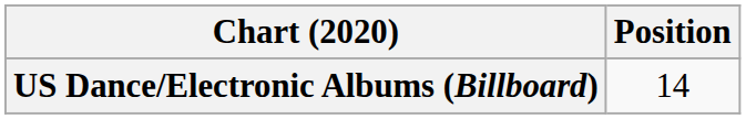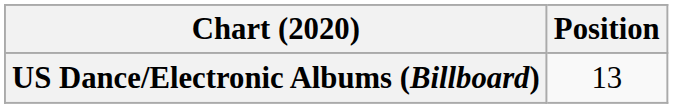 <table class="wikitable plainrowheaders sortable">
 <tr>
 <th>Chart (2020)</th>
 <th>Position</th>
 </tr>
 <tr>
 <th scope="row">US Dance/Electronic Albums (<em>Billboard</em>)</th>
-<td style="text-align:center;">14</td>
+<td style="text-align:center;">13</td>
 </tr>
 </table>
